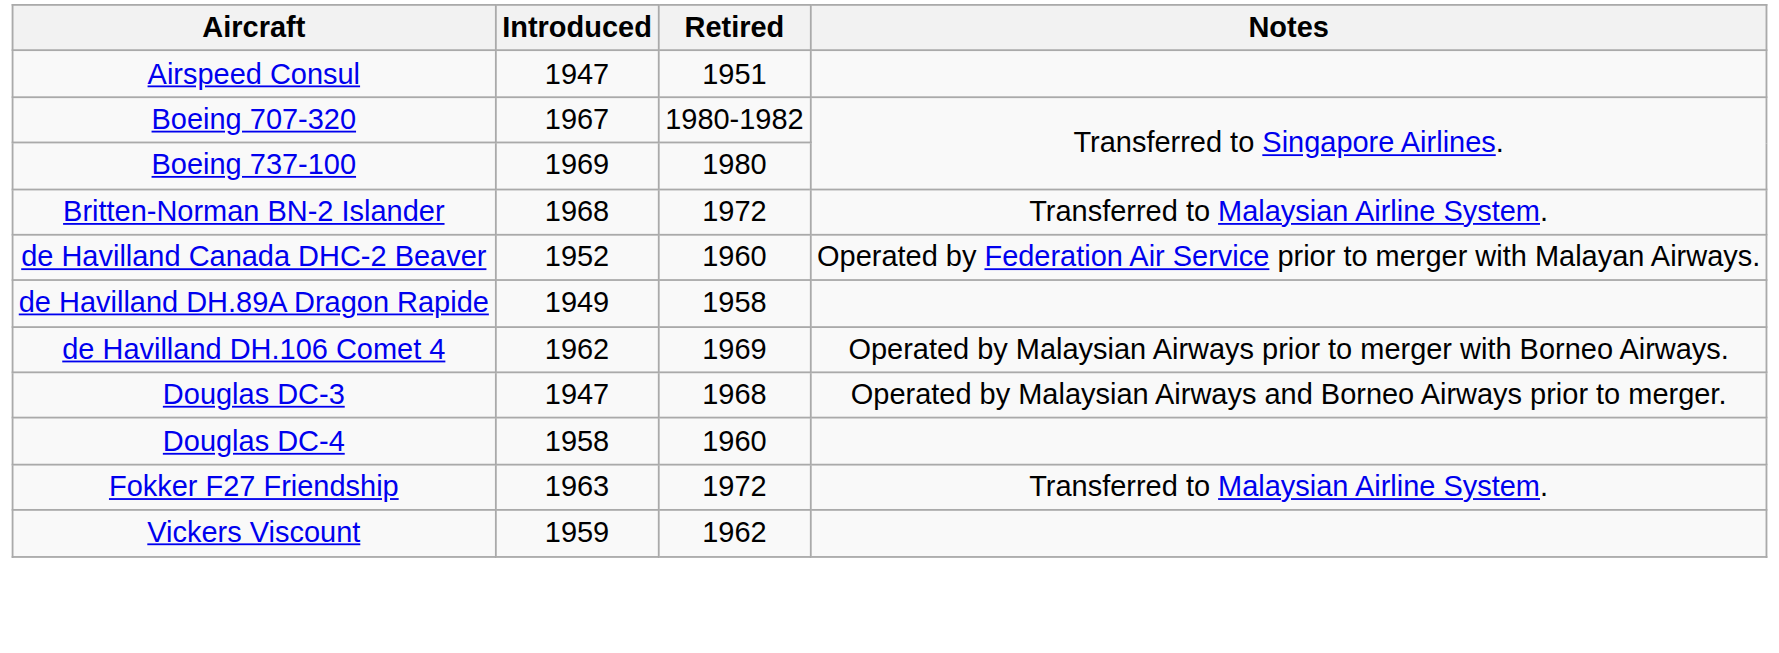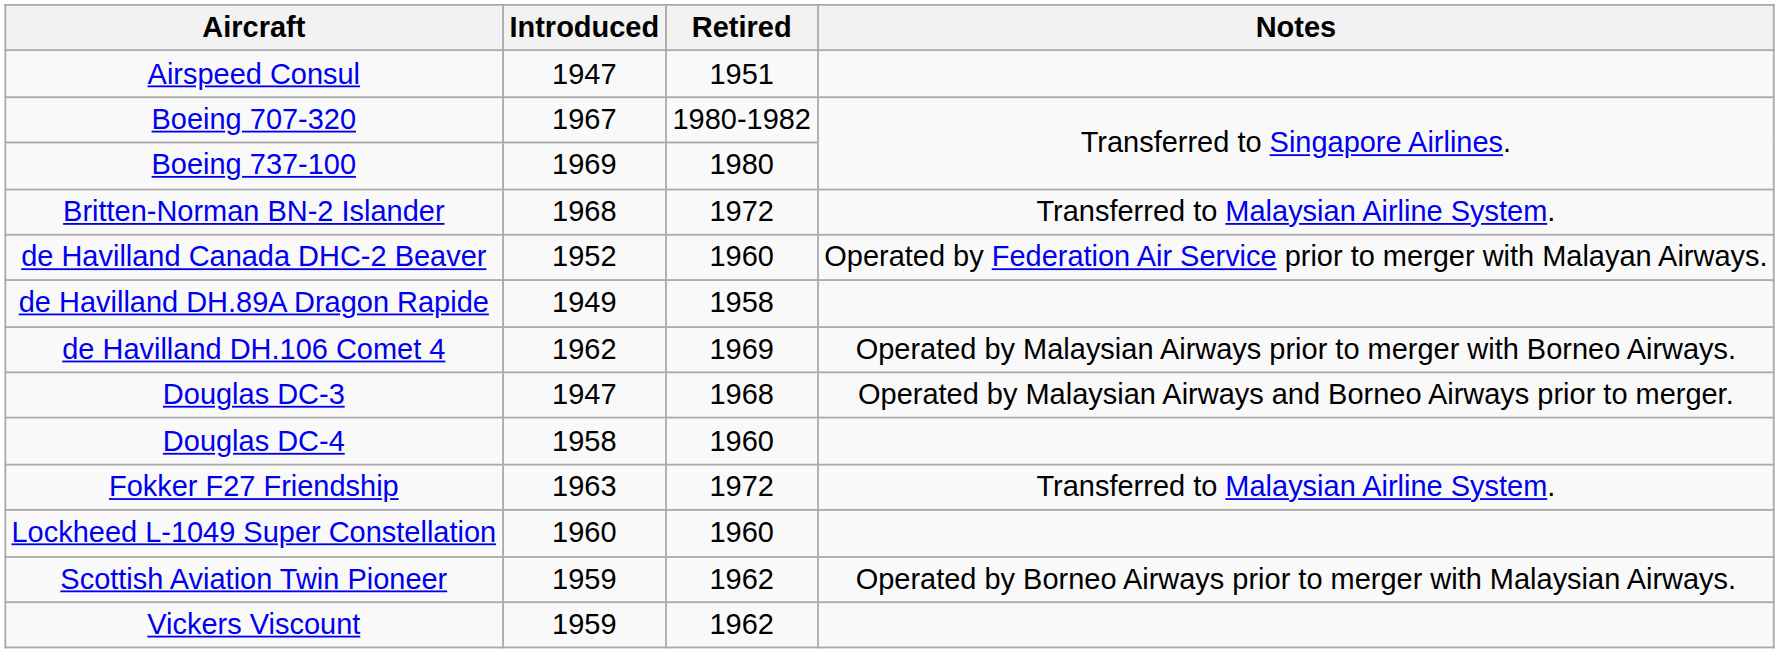 <table class="wikitable" style="border-collapse:collapse;text-align:center;margin:auto;">
 <tr>
 <th>Aircraft</th>
 <th>Introduced</th>
 <th>Retired</th>
 <th>Notes</th>
 </tr>
 <tr>
 <td><a href='#'>Airspeed Consul</a></td>
 <td>1947</td>
 <td>1951</td>
 <td></td>
 </tr>
 <tr>
 <td><a href='#'>Boeing 707-320</a></td>
 <td>1967</td>
 <td>1980-1982</td>
 <td rowspan="2">Transferred to <a href='#'>Singapore Airlines</a>.</td>
 </tr>
 <tr>
 <td><a href='#'>Boeing 737-100</a></td>
 <td>1969</td>
 <td>1980</td>
 </tr>
 <tr>
 <td><a href='#'>Britten-Norman BN-2 Islander</a></td>
 <td>1968</td>
 <td>1972</td>
 <td>Transferred to <a href='#'>Malaysian Airline System</a>.</td>
 </tr>
 <tr>
 <td><a href='#'>de Havilland Canada DHC-2 Beaver</a></td>
 <td>1952</td>
 <td>1960</td>
 <td>Operated by <a href='#'>Federation Air Service</a> prior to merger with Malayan Airways.</td>
 </tr>
 <tr>
 <td><a href='#'>de Havilland DH.89A Dragon Rapide</a></td>
 <td>1949</td>
 <td>1958</td>
 <td></td>
 </tr>
 <tr>
 <td><a href='#'>de Havilland DH.106 Comet 4</a></td>
 <td>1962</td>
 <td>1969</td>
 <td>Operated by Malaysian Airways prior to merger with Borneo Airways.</td>
 </tr>
 <tr>
 <td><a href='#'>Douglas DC-3</a></td>
 <td>1947</td>
 <td>1968</td>
 <td>Operated by Malaysian Airways and Borneo Airways prior to merger.</td>
 </tr>
 <tr>
 <td><a href='#'>Douglas DC-4</a></td>
 <td>1958</td>
 <td>1960</td>
 <td></td>
 </tr>
 <tr>
 <td><a href='#'>Fokker F27 Friendship</a></td>
 <td>1963</td>
 <td>1972</td>
 <td>Transferred to <a href='#'>Malaysian Airline System</a>.</td>
 </tr>
 <tr>
+<td><a href='#'>Lockheed L-1049 Super Constellation</a></td>
+<td>1960</td>
+<td>1960</td>
+<td></td>
+</tr>
+<tr>
+<td><a href='#'>Scottish Aviation Twin Pioneer</a></td>
+<td>1959</td>
+<td>1962</td>
+<td>Operated by Borneo Airways prior to merger with Malaysian Airways.</td>
+</tr>
+<tr>
 <td><a href='#'>Vickers Viscount</a></td>
 <td>1959</td>
 <td>1962</td>
 <td></td>
 </tr>
 </table>
